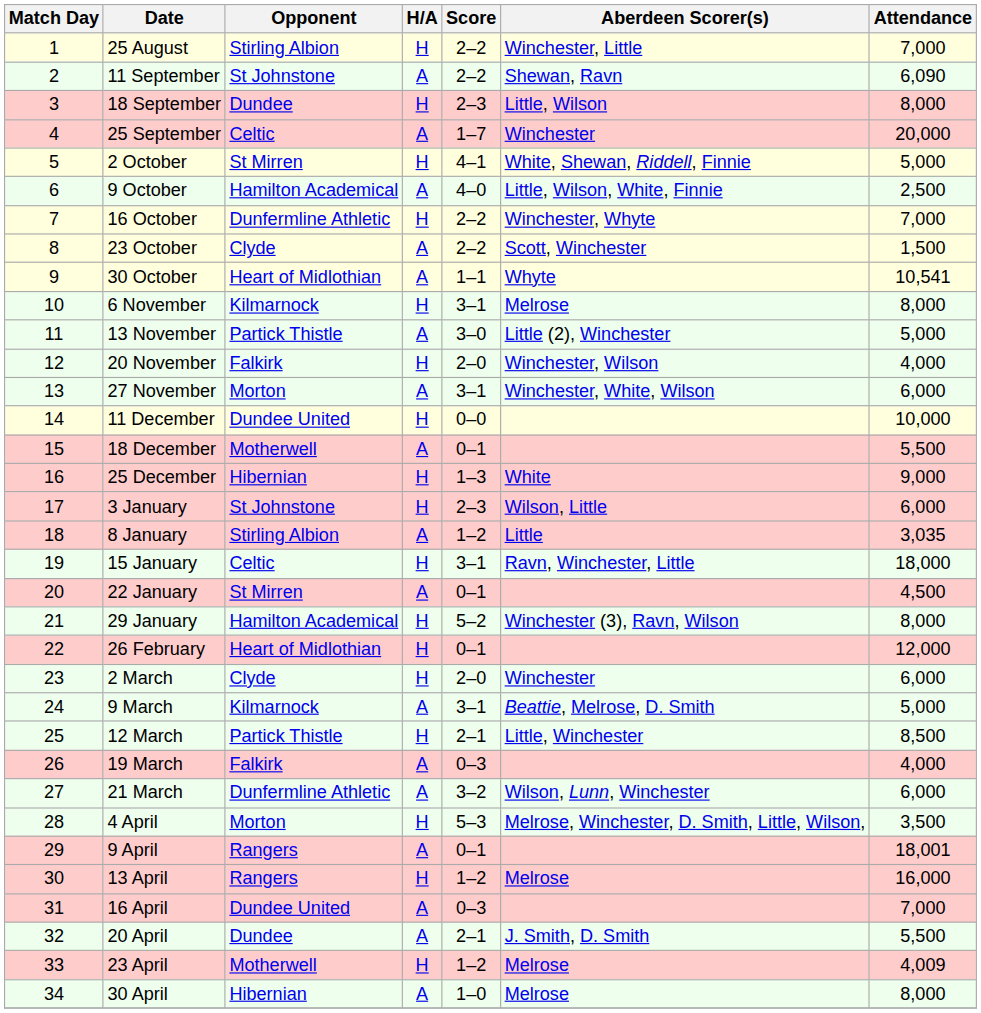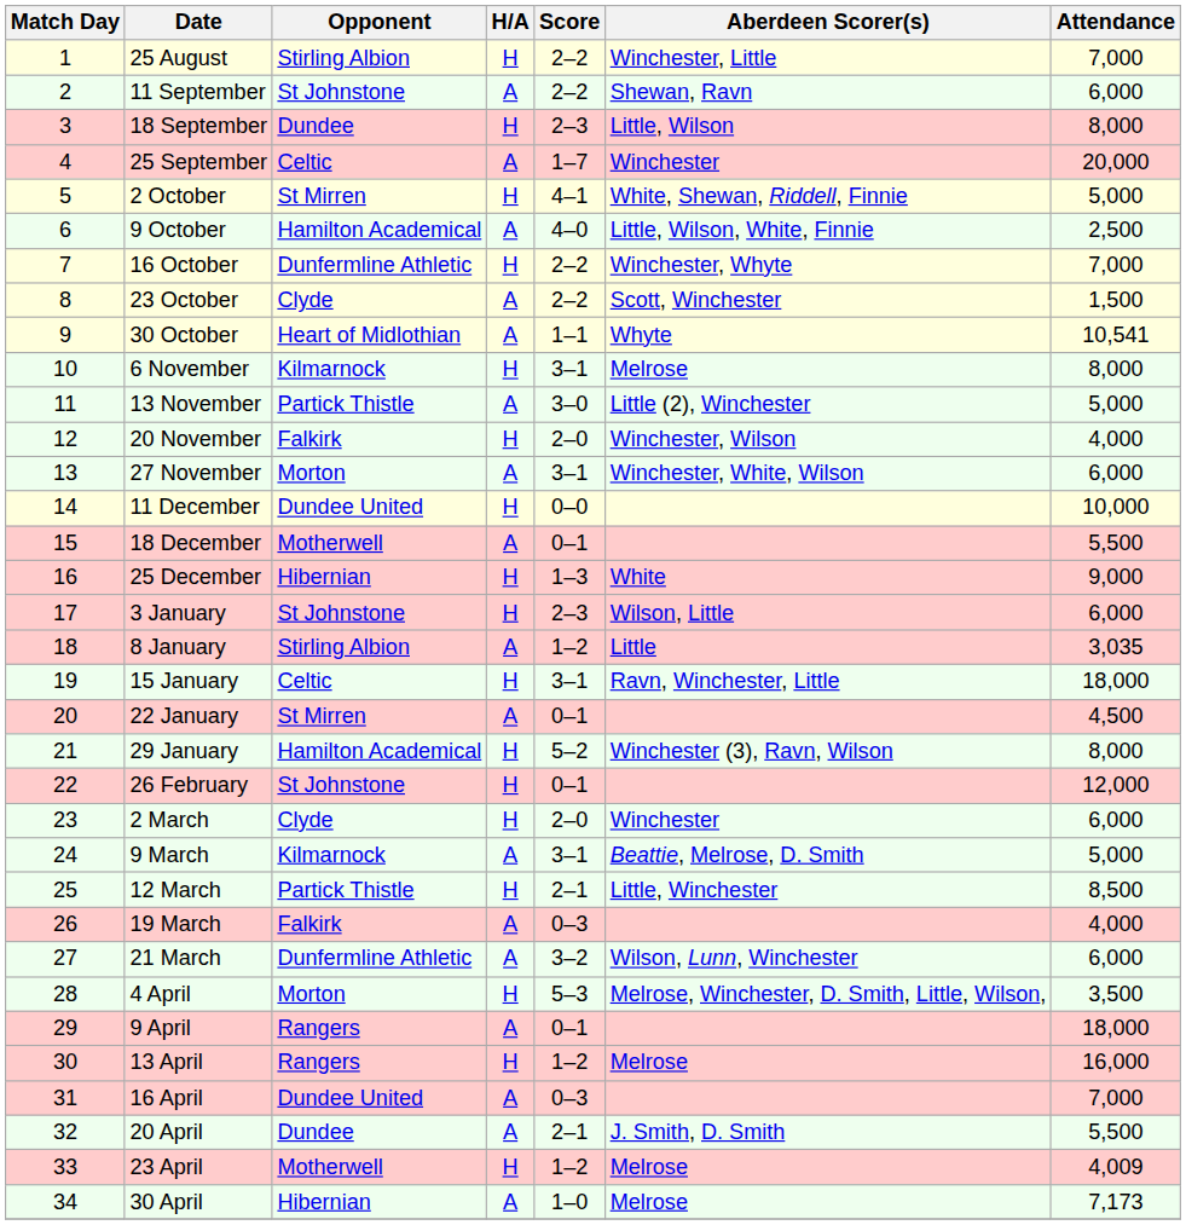 <table class="wikitable" style="text-align:center">
 <tr>
 <th>Match Day</th>
 <th>Date</th>
 <th>Opponent</th>
 <th>H/A</th>
 <th>Score</th>
 <th>Aberdeen Scorer(s)</th>
 <th>Attendance</th>
 </tr>
 <tr bgcolor=#FFFFDD>
 <td>1</td>
 <td align=left>25 August</td>
 <td align=left><a href='#'>Stirling Albion</a></td>
 <td><a href='#'>H</a></td>
 <td>2–2</td>
 <td align=left><a href='#'>Winchester</a>, <a href='#'>Little</a></td>
 <td>7,000</td>
 </tr>
 <tr bgcolor=#EEFFEE>
 <td>2</td>
 <td align=left>11 September</td>
 <td align=left><a href='#'>St Johnstone</a></td>
 <td><a href='#'>A</a></td>
 <td>2–2</td>
 <td align=left><a href='#'>Shewan</a>, <a href='#'>Ravn</a></td>
-<td>6,090</td>
+<td>6,000</td>
 </tr>
 <tr bgcolor=#FFCCCC>
 <td>3</td>
 <td align=left>18 September</td>
 <td align=left><a href='#'>Dundee</a></td>
 <td><a href='#'>H</a></td>
 <td>2–3</td>
 <td align=left><a href='#'>Little</a>, <a href='#'>Wilson</a></td>
 <td>8,000</td>
 </tr>
 <tr bgcolor=#FFCCCC>
 <td>4</td>
 <td align=left>25 September</td>
 <td align=left><a href='#'>Celtic</a></td>
 <td><a href='#'>A</a></td>
 <td>1–7</td>
 <td align=left><a href='#'>Winchester</a></td>
 <td>20,000</td>
 </tr>
 <tr bgcolor=#FFFFDD>
 <td>5</td>
 <td align=left>2 October</td>
 <td align=left><a href='#'>St Mirren</a></td>
 <td><a href='#'>H</a></td>
 <td>4–1</td>
 <td align=left><a href='#'>White</a>, <a href='#'>Shewan</a>, <em><a href='#'>Riddell</a></em>, <a href='#'>Finnie</a></td>
 <td>5,000</td>
 </tr>
 <tr bgcolor=#EEFFEE>
 <td>6</td>
 <td align=left>9 October</td>
 <td align=left><a href='#'>Hamilton Academical</a></td>
 <td><a href='#'>A</a></td>
 <td>4–0</td>
 <td align=left><a href='#'>Little</a>, <a href='#'>Wilson</a>, <a href='#'>White</a>, <a href='#'>Finnie</a></td>
 <td>2,500</td>
 </tr>
 <tr bgcolor=#FFFFDD>
 <td>7</td>
 <td align=left>16 October</td>
 <td align=left><a href='#'>Dunfermline Athletic</a></td>
 <td><a href='#'>H</a></td>
 <td>2–2</td>
 <td align=left><a href='#'>Winchester</a>, <a href='#'>Whyte</a></td>
 <td>7,000</td>
 </tr>
 <tr bgcolor=#FFFFDD>
 <td>8</td>
 <td align=left>23 October</td>
 <td align=left><a href='#'>Clyde</a></td>
 <td><a href='#'>A</a></td>
 <td>2–2</td>
 <td align=left><a href='#'>Scott</a>, <a href='#'>Winchester</a></td>
 <td>1,500</td>
 </tr>
 <tr bgcolor=#FFFFDD>
 <td>9</td>
 <td align=left>30 October</td>
 <td align=left><a href='#'>Heart of Midlothian</a></td>
 <td><a href='#'>A</a></td>
 <td>1–1</td>
 <td align=left><a href='#'>Whyte</a></td>
 <td>10,541</td>
 </tr>
 <tr bgcolor=#EEFFEE>
 <td>10</td>
 <td align=left>6 November</td>
 <td align=left><a href='#'>Kilmarnock</a></td>
 <td><a href='#'>H</a></td>
 <td>3–1</td>
 <td align=left><a href='#'>Melrose</a></td>
 <td>8,000</td>
 </tr>
 <tr bgcolor=#EEFFEE>
 <td>11</td>
 <td align=left>13 November</td>
 <td align=left><a href='#'>Partick Thistle</a></td>
 <td><a href='#'>A</a></td>
 <td>3–0</td>
 <td align=left><a href='#'>Little</a> (2), <a href='#'>Winchester</a></td>
 <td>5,000</td>
 </tr>
 <tr bgcolor=#EEFFEE>
 <td>12</td>
 <td align=left>20 November</td>
 <td align=left><a href='#'>Falkirk</a></td>
 <td><a href='#'>H</a></td>
 <td>2–0</td>
 <td align=left><a href='#'>Winchester</a>, <a href='#'>Wilson</a></td>
 <td>4,000</td>
 </tr>
 <tr bgcolor=#EEFFEE>
 <td>13</td>
 <td align=left>27 November</td>
 <td align=left><a href='#'>Morton</a></td>
 <td><a href='#'>A</a></td>
 <td>3–1</td>
 <td align=left><a href='#'>Winchester</a>, <a href='#'>White</a>, <a href='#'>Wilson</a></td>
 <td>6,000</td>
 </tr>
 <tr bgcolor=#FFFFDD>
 <td>14</td>
 <td align=left>11 December</td>
 <td align=left><a href='#'>Dundee United</a></td>
 <td><a href='#'>H</a></td>
 <td>0–0</td>
 <td align=left></td>
 <td>10,000</td>
 </tr>
 <tr bgcolor=#FFCCCC>
 <td>15</td>
 <td align=left>18 December</td>
 <td align=left><a href='#'>Motherwell</a></td>
 <td><a href='#'>A</a></td>
 <td>0–1</td>
 <td align=left></td>
 <td>5,500</td>
 </tr>
 <tr bgcolor=#FFCCCC>
 <td>16</td>
 <td align=left>25 December</td>
 <td align=left><a href='#'>Hibernian</a></td>
 <td><a href='#'>H</a></td>
 <td>1–3</td>
 <td align=left><a href='#'>White</a></td>
 <td>9,000</td>
 </tr>
 <tr bgcolor=#FFCCCC>
 <td>17</td>
 <td align=left>3 January</td>
 <td align=left><a href='#'>St Johnstone</a></td>
 <td><a href='#'>H</a></td>
 <td>2–3</td>
 <td align=left><a href='#'>Wilson</a>, <a href='#'>Little</a></td>
 <td>6,000</td>
 </tr>
 <tr bgcolor=#FFCCCC>
 <td>18</td>
 <td align=left>8 January</td>
 <td align=left><a href='#'>Stirling Albion</a></td>
 <td><a href='#'>A</a></td>
 <td>1–2</td>
 <td align=left><a href='#'>Little</a></td>
 <td>3,035</td>
 </tr>
 <tr bgcolor=#EEFFEE>
 <td>19</td>
 <td align=left>15 January</td>
 <td align=left><a href='#'>Celtic</a></td>
 <td><a href='#'>H</a></td>
 <td>3–1</td>
 <td align=left><a href='#'>Ravn</a>, <a href='#'>Winchester</a>, <a href='#'>Little</a></td>
 <td>18,000</td>
 </tr>
 <tr bgcolor=#FFCCCC>
 <td>20</td>
 <td align=left>22 January</td>
 <td align=left><a href='#'>St Mirren</a></td>
 <td><a href='#'>A</a></td>
 <td>0–1</td>
 <td align=left></td>
 <td>4,500</td>
 </tr>
 <tr bgcolor=#EEFFEE>
 <td>21</td>
 <td align=left>29 January</td>
 <td align=left><a href='#'>Hamilton Academical</a></td>
 <td><a href='#'>H</a></td>
 <td>5–2</td>
 <td align=left><a href='#'>Winchester</a> (3), <a href='#'>Ravn</a>, <a href='#'>Wilson</a></td>
 <td>8,000</td>
 </tr>
 <tr bgcolor=#FFCCCC>
 <td>22</td>
 <td align=left>26 February</td>
-<td align=left><a href='#'>Heart of Midlothian</a></td>
+<td align=left><a href='#'>St Johnstone</a></td>
 <td><a href='#'>H</a></td>
 <td>0–1</td>
 <td align=left></td>
 <td>12,000</td>
 </tr>
 <tr bgcolor=#EEFFEE>
 <td>23</td>
 <td align=left>2 March</td>
 <td align=left><a href='#'>Clyde</a></td>
 <td><a href='#'>H</a></td>
 <td>2–0</td>
 <td align=left><a href='#'>Winchester</a></td>
 <td>6,000</td>
 </tr>
 <tr bgcolor=#EEFFEE>
 <td>24</td>
 <td align=left>9 March</td>
 <td align=left><a href='#'>Kilmarnock</a></td>
 <td><a href='#'>A</a></td>
 <td>3–1</td>
 <td align=left><em><a href='#'>Beattie</a></em>, <a href='#'>Melrose</a>, <a href='#'>D. Smith</a></td>
 <td>5,000</td>
 </tr>
 <tr bgcolor=#EEFFEE>
 <td>25</td>
 <td align=left>12 March</td>
 <td align=left><a href='#'>Partick Thistle</a></td>
 <td><a href='#'>H</a></td>
 <td>2–1</td>
 <td align=left><a href='#'>Little</a>, <a href='#'>Winchester</a></td>
 <td>8,500</td>
 </tr>
 <tr bgcolor=#FFCCCC>
 <td>26</td>
 <td align=left>19 March</td>
 <td align=left><a href='#'>Falkirk</a></td>
 <td><a href='#'>A</a></td>
 <td>0–3</td>
 <td align=left></td>
 <td>4,000</td>
 </tr>
 <tr bgcolor=#EEFFEE>
 <td>27</td>
 <td align=left>21 March</td>
 <td align=left><a href='#'>Dunfermline Athletic</a></td>
 <td><a href='#'>A</a></td>
 <td>3–2</td>
 <td align=left><a href='#'>Wilson</a>, <em><a href='#'>Lunn</a></em>, <a href='#'>Winchester</a></td>
 <td>6,000</td>
 </tr>
 <tr bgcolor=#EEFFEE>
 <td>28</td>
 <td align=left>4 April</td>
 <td align=left><a href='#'>Morton</a></td>
 <td><a href='#'>H</a></td>
 <td>5–3</td>
 <td align=left><a href='#'>Melrose</a>, <a href='#'>Winchester</a>, <a href='#'>D. Smith</a>, <a href='#'>Little</a>, <a href='#'>Wilson</a>,</td>
 <td>3,500</td>
 </tr>
 <tr bgcolor=#FFCCCC>
 <td>29</td>
 <td align=left>9 April</td>
 <td align=left><a href='#'>Rangers</a></td>
 <td><a href='#'>A</a></td>
 <td>0–1</td>
 <td align=left></td>
-<td>18,001</td>
+<td>18,000</td>
 </tr>
 <tr bgcolor=#FFCCCC>
 <td>30</td>
 <td align=left>13 April</td>
 <td align=left><a href='#'>Rangers</a></td>
 <td><a href='#'>H</a></td>
 <td>1–2</td>
 <td align=left><a href='#'>Melrose</a></td>
 <td>16,000</td>
 </tr>
 <tr bgcolor=#FFCCCC>
 <td>31</td>
 <td align=left>16 April</td>
 <td align=left><a href='#'>Dundee United</a></td>
 <td><a href='#'>A</a></td>
 <td>0–3</td>
 <td align=left></td>
 <td>7,000</td>
 </tr>
 <tr bgcolor=#EEFFEE>
 <td>32</td>
 <td align=left>20 April</td>
 <td align=left><a href='#'>Dundee</a></td>
 <td><a href='#'>A</a></td>
 <td>2–1</td>
 <td align=left><a href='#'>J. Smith</a>, <a href='#'>D. Smith</a></td>
 <td>5,500</td>
 </tr>
 <tr bgcolor=#FFCCCC>
 <td>33</td>
 <td align=left>23 April</td>
 <td align=left><a href='#'>Motherwell</a></td>
 <td><a href='#'>H</a></td>
 <td>1–2</td>
 <td align=left><a href='#'>Melrose</a></td>
 <td>4,009</td>
 </tr>
 <tr bgcolor=#EEFFEE>
 <td>34</td>
 <td align=left>30 April</td>
 <td align=left><a href='#'>Hibernian</a></td>
 <td><a href='#'>A</a></td>
 <td>1–0</td>
 <td align=left><a href='#'>Melrose</a></td>
-<td>8,000</td>
+<td>7,173</td>
 </tr>
 <tr>
 </tr>
 </table>
